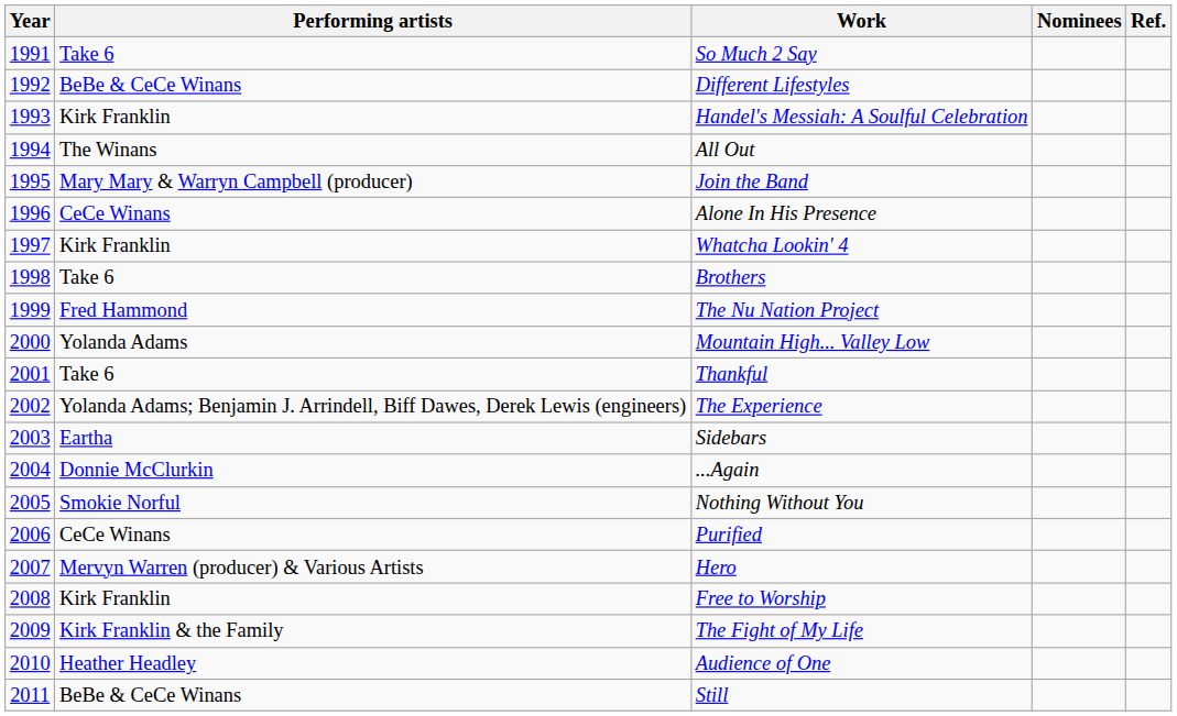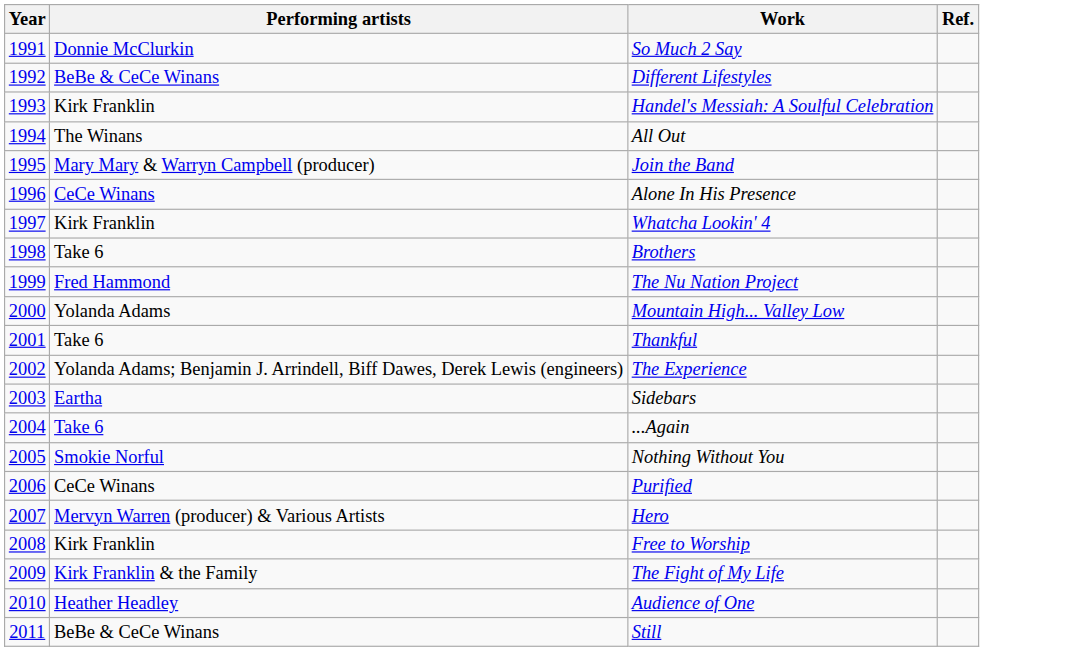 <table class="wikitable sortable">
 <tr>
 <th bgcolor="#efefef">Year</th>
 <th bgcolor="#efefef">Performing artists</th>
 <th bgcolor="#efefef">Work</th>
-<th bgcolor="#efefef" class=unsortable>Nominees</th>
 <th bgcolor="#efefef" class=unsortable>Ref.</th>
 </tr>
 <tr>
 <td align="center"><a href='#'>1991</a></td>
-<td><a href='#'>Take 6</a></td>
+<td><a href='#'>Donnie McClurkin</a></td>
 <td><em><a href='#'>So Much 2 Say</a></em></td>
-<td></td>
 <td align="center"></td>
 </tr>
 <tr>
 <td align="center"><a href='#'>1992</a></td>
 <td><a href='#'>BeBe & CeCe Winans</a></td>
 <td><em><a href='#'>Different Lifestyles</a></em></td>
-<td></td>
 <td align="center"></td>
 </tr>
 <tr>
 <td align="center"><a href='#'>1993</a></td>
 <td>Kirk Franklin</td>
 <td><em><a href='#'>Handel's Messiah: A Soulful Celebration</a></em></td>
-<td></td>
 <td align="center"></td>
 </tr>
 <tr>
 <td align="center"><a href='#'>1994</a></td>
 <td>The Winans</td>
 <td><em>All Out</em></td>
-<td></td>
 <td align="center"></td>
 </tr>
 <tr>
 <td align="center"><a href='#'>1995</a></td>
 <td><a href='#'>Mary Mary</a> & <a href='#'>Warryn Campbell</a> (producer)</td>
 <td><em><a href='#'>Join the Band</a></em></td>
-<td></td>
 <td align="center"></td>
 </tr>
 <tr>
 <td align="center"><a href='#'>1996</a></td>
 <td><a href='#'>CeCe Winans</a></td>
 <td><em>Alone In His Presence</em></td>
-<td></td>
 <td align="center"></td>
 </tr>
 <tr>
 <td align="center"><a href='#'>1997</a></td>
 <td>Kirk Franklin</td>
 <td><em><a href='#'>Whatcha Lookin' 4</a></em></td>
-<td></td>
 <td align="center"></td>
 </tr>
 <tr>
 <td align="center"><a href='#'>1998</a></td>
 <td>Take 6</td>
 <td><em><a href='#'>Brothers</a></em></td>
-<td></td>
 <td align="center"></td>
 </tr>
 <tr>
 <td align="center"><a href='#'>1999</a></td>
 <td><a href='#'>Fred Hammond</a></td>
 <td><em><a href='#'>The Nu Nation Project</a></em></td>
-<td></td>
 <td align="center"></td>
 </tr>
 <tr>
 <td align="center"><a href='#'>2000</a></td>
 <td>Yolanda Adams</td>
 <td><em><a href='#'>Mountain High... Valley Low</a></em></td>
-<td></td>
 <td align="center"></td>
 </tr>
 <tr>
 <td align="center"><a href='#'>2001</a></td>
 <td>Take 6</td>
 <td><em><a href='#'>Thankful</a></em></td>
-<td></td>
 <td align="center"></td>
 </tr>
 <tr>
 <td align="center"><a href='#'>2002</a></td>
 <td>Yolanda Adams; Benjamin J. Arrindell, Biff Dawes, Derek Lewis (engineers)</td>
 <td><em><a href='#'>The Experience</a></em></td>
-<td></td>
 <td align="center"></td>
 </tr>
 <tr>
 <td align="center"><a href='#'>2003</a></td>
 <td><a href='#'>Eartha</a></td>
 <td><em>Sidebars</em></td>
-<td></td>
 <td align="center"></td>
 </tr>
 <tr>
 <td align="center"><a href='#'>2004</a></td>
-<td><a href='#'>Donnie McClurkin</a></td>
+<td><a href='#'>Take 6</a></td>
 <td><em>...Again</em></td>
-<td></td>
 <td align="center"></td>
 </tr>
 <tr>
 <td align="center"><a href='#'>2005</a></td>
 <td><a href='#'>Smokie Norful</a></td>
 <td><em>Nothing Without You</em></td>
-<td></td>
 <td align="center"></td>
 </tr>
 <tr>
 <td align="center"><a href='#'>2006</a></td>
 <td>CeCe Winans</td>
 <td><em><a href='#'>Purified</a></em></td>
-<td></td>
 <td align="center"></td>
 </tr>
 <tr>
 <td align="center"><a href='#'>2007</a></td>
 <td><a href='#'>Mervyn Warren</a> (producer) & Various Artists</td>
 <td><a href='#'><em>Hero</em></a></td>
-<td></td>
 <td align="center"></td>
 </tr>
 <tr>
 <td align="center"><a href='#'>2008</a></td>
 <td>Kirk Franklin</td>
 <td><em><a href='#'>Free to Worship</a></em></td>
-<td></td>
 <td align="center"></td>
 </tr>
 <tr>
 <td align="center"><a href='#'>2009</a></td>
 <td><a href='#'>Kirk Franklin</a> & the Family</td>
 <td><a href='#'><em>The Fight of My Life</em></a></td>
-<td></td>
 <td align="center"></td>
 </tr>
 <tr>
 <td align="center"><a href='#'>2010</a></td>
 <td><a href='#'>Heather Headley</a></td>
 <td><a href='#'><em>Audience of One</em></a></td>
-<td></td>
 <td align="center"></td>
 </tr>
 <tr>
 <td align="center"><a href='#'>2011</a></td>
 <td>BeBe & CeCe Winans</td>
 <td><a href='#'><em>Still</em></a></td>
-<td></td>
 <td align="center"></td>
 </tr>
 </table>
